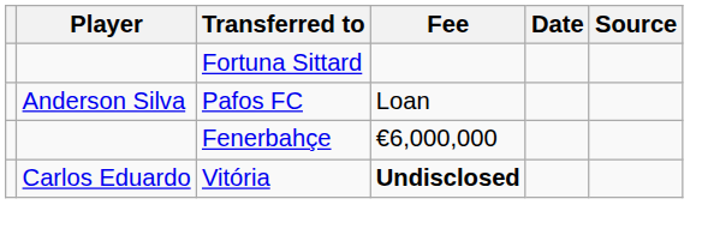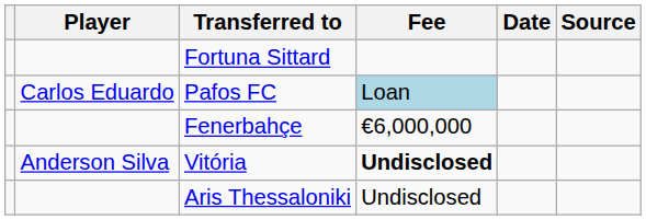 <table class="wikitable plainrowheaders sortable">
 <tr>
 <th></th>
 <th scope="col">Player</th>
 <th>Transferred to</th>
 <th style="width: 80px;">Fee</th>
 <th scope="col">Date</th>
 <th scope="col">Source</th>
 </tr>
 <tr>
 <td align="center"></td>
 <td> </td>
 <td> <a href='#'>Fortuna Sittard</a></td>
 <td></td>
 <td></td>
 <td></td>
 </tr>
 <tr>
 <td align="center"></td>
-<td> <a href='#'>Anderson Silva</a></td>
+<td> <a href='#'>Carlos Eduardo</a></td>
 <td> <a href='#'>Pafos FC</a></td>
-<td>Loan</td>
+<td style="background: lightblue;">Loan</td>
 <td></td>
 <td></td>
 </tr>
 <tr>
 <td align="center"></td>
 <td> </td>
 <td> <a href='#'>Fenerbahçe</a></td>
 <td>€6,000,000</td>
 <td></td>
 <td></td>
 </tr>
 <tr>
 <td align="center"></td>
-<td> <a href='#'>Carlos Eduardo</a></td>
+<td> <a href='#'>Anderson Silva</a></td>
 <td> <a href='#'>Vitória</a></td>
 <td><strong>Undisclosed</strong></td>
 <td></td>
 <td></td>
 </tr>
+<tr>
+<td align="center"></td>
+<td> </td>
+<td> <a href='#'>Aris Thessaloniki</a></td>
+<td>Undisclosed</td>
+<td></td>
+<td></td>
+</tr>
 </table>
